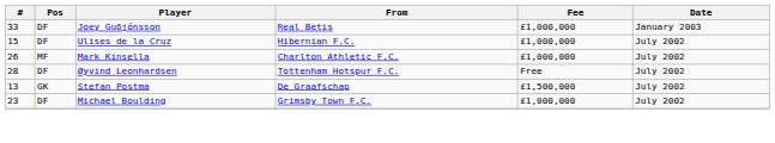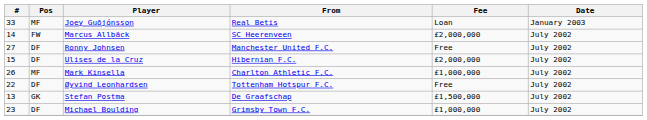 <table width=65% class="wikitable sortable" style="text-align:center; font-size:95%; text-align:left">
 <tr>
 <th>#</th>
 <th>Pos</th>
 <th>Player</th>
 <th>From</th>
 <th>Fee</th>
 <th>Date</th>
 </tr>
 <tr --->
 <td>33</td>
-<td>DF</td>
+<td>MF</td>
 <td> <a href='#'>Joey Guðjónsson</a></td>
 <td> <a href='#'>Real Betis</a></td>
-<td>£1,000,000</td>
+<td>Loan</td>
 <td>January 2003</td>
+</tr>
+<tr --->
+<td>14</td>
+<td>FW</td>
+<td> <a href='#'>Marcus Allbäck</a></td>
+<td> <a href='#'>SC Heerenveen</a></td>
+<td>£2,000,000</td>
+<td>July 2002</td>
+</tr>
+<tr --->
+<td>27</td>
+<td>DF</td>
+<td> <a href='#'>Ronny Johnsen</a></td>
+<td> <a href='#'>Manchester United F.C.</a></td>
+<td>Free</td>
+<td>July 2002</td>
 </tr>
 <tr --->
 <td>15</td>
 <td>DF</td>
 <td> <a href='#'>Ulises de la Cruz</a></td>
 <td> <a href='#'>Hibernian F.C.</a></td>
-<td>£1,000,000</td>
+<td>£2,000,000</td>
 <td>July 2002</td>
 </tr>
 <tr --->
 <td>26</td>
 <td>MF</td>
 <td> <a href='#'>Mark Kinsella</a></td>
 <td> <a href='#'>Charlton Athletic F.C.</a></td>
 <td>£1,000,000</td>
 <td>July 2002</td>
 </tr>
 <tr --->
-<td>28</td>
+<td>22</td>
 <td>DF</td>
 <td> <a href='#'>Øyvind Leonhardsen</a></td>
 <td> <a href='#'>Tottenham Hotspur F.C.</a></td>
 <td>Free</td>
 <td>July 2002</td>
 </tr>
 <tr --->
 <td>13</td>
 <td>GK</td>
 <td> <a href='#'>Stefan Postma</a></td>
 <td> <a href='#'>De Graafschap</a></td>
 <td>£1,500,000</td>
 <td>July 2002</td>
 </tr>
 <tr --->
 <td>23</td>
 <td>DF</td>
 <td> <a href='#'>Michael Boulding</a></td>
 <td> <a href='#'>Grimsby Town F.C.</a></td>
 <td>£1,000,000</td>
 <td>July 2002</td>
 </tr>
 <tr>
 </tr>
 </table>
